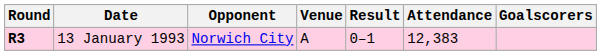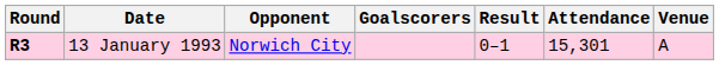 <table class="wikitable">
 <tr>
 <th>Round</th>
 <th>Date</th>
 <th>Opponent</th>
-<th>Venue</th>
+<th>Goalscorers</th>
 <th>Result</th>
 <th>Attendance</th>
-<th>Goalscorers</th>
+<th>Venue</th>
 </tr>
 <tr style="background-color: #ffd0e3;">
 <td><strong>R3</strong></td>
 <td>13 January 1993</td>
 <td><a href='#'>Norwich City</a></td>
+<td></td>
+<td>0–1</td>
+<td>15,301</td>
 <td>A</td>
-<td>0–1</td>
-<td>12,383</td>
-<td></td>
 </tr>
 </table>
